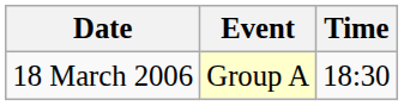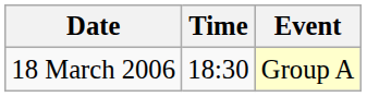 <table class = "wikitable" style="text-align:center;">
 <tr>
 <th>Date</th>
+<th>Time</th>
 <th>Event</th>
-<th>Time</th>
 </tr>
 <tr>
 <td>18 March 2006</td>
+<td>18:30</td>
 <td bgcolor=ffffcc>Group A</td>
-<td>18:30</td>
 </tr>
 </table>
